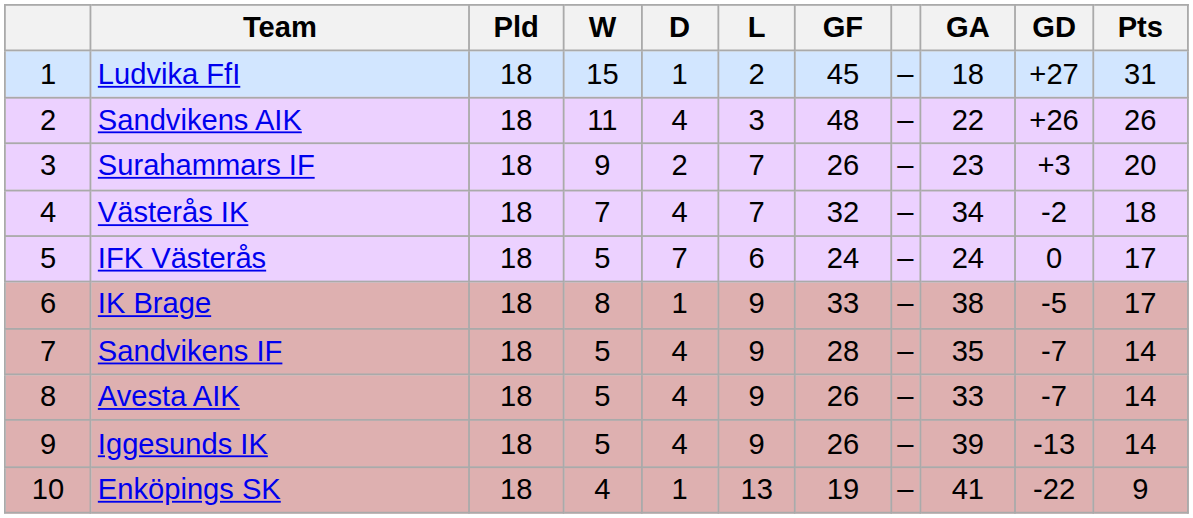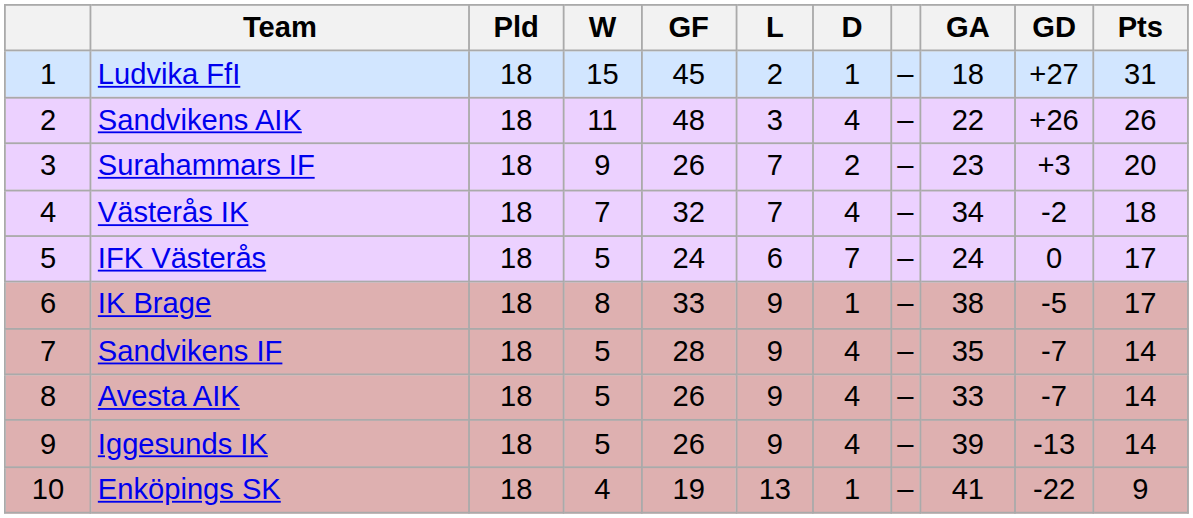 <table class="wikitable" style="text-align: center;">
 <tr>
 <th style="width: 40px;"></th>
 <th style="width: 200px;">Team</th>
 <th style="width: 45px;">Pld</th>
 <th style="width: 35px;">W</th>
+<th style="width: 45px;">GF</th>
+<th style="width: 35px;">L</th>
 <th style="width: 35px;">D</th>
-<th style="width: 35px;">L</th>
-<th style="width: 45px;">GF</th>
 <th></th>
 <th style="width: 45px;">GA</th>
 <th style="width: 35px;">GD</th>
 <th style="width: 45px;">Pts</th>
 </tr>
 <tr style="background: #d2e6ff">
 <td>1</td>
 <td style="text-align: left;"><a href='#'>Ludvika FfI</a></td>
 <td>18</td>
 <td>15</td>
+<td>45</td>
+<td>2</td>
 <td>1</td>
-<td>2</td>
-<td>45</td>
 <td>–</td>
 <td>18</td>
 <td>+27</td>
 <td>31</td>
 </tr>
 <tr style="background: #ecd1ff">
 <td>2</td>
 <td style="text-align: left;"><a href='#'>Sandvikens AIK</a></td>
 <td>18</td>
 <td>11</td>
+<td>48</td>
+<td>3</td>
 <td>4</td>
-<td>3</td>
-<td>48</td>
 <td>–</td>
 <td>22</td>
 <td>+26</td>
 <td>26</td>
 </tr>
 <tr style="background: #ecd1ff">
 <td>3</td>
 <td style="text-align: left;"><a href='#'>Surahammars IF</a></td>
 <td>18</td>
 <td>9</td>
+<td>26</td>
+<td>7</td>
 <td>2</td>
-<td>7</td>
-<td>26</td>
 <td>–</td>
 <td>23</td>
 <td>+3</td>
 <td>20</td>
 </tr>
 <tr style="background: #ecd1ff">
 <td>4</td>
 <td style="text-align: left;"><a href='#'>Västerås IK</a></td>
 <td>18</td>
 <td>7</td>
+<td>32</td>
+<td>7</td>
 <td>4</td>
-<td>7</td>
-<td>32</td>
 <td>–</td>
 <td>34</td>
 <td>-2</td>
 <td>18</td>
 </tr>
 <tr style="background: #ecd1ff">
 <td>5</td>
 <td style="text-align: left;"><a href='#'>IFK Västerås</a></td>
 <td>18</td>
 <td>5</td>
+<td>24</td>
+<td>6</td>
 <td>7</td>
-<td>6</td>
-<td>24</td>
 <td>–</td>
 <td>24</td>
 <td>0</td>
 <td>17</td>
 </tr>
 <tr style="background: #deb0b0">
 <td>6</td>
 <td style="text-align: left;"><a href='#'>IK Brage</a></td>
 <td>18</td>
 <td>8</td>
+<td>33</td>
+<td>9</td>
 <td>1</td>
-<td>9</td>
-<td>33</td>
 <td>–</td>
 <td>38</td>
 <td>-5</td>
 <td>17</td>
 </tr>
 <tr style="background: #deb0b0">
 <td>7</td>
 <td style="text-align: left;"><a href='#'>Sandvikens IF</a></td>
 <td>18</td>
 <td>5</td>
+<td>28</td>
+<td>9</td>
 <td>4</td>
-<td>9</td>
-<td>28</td>
 <td>–</td>
 <td>35</td>
 <td>-7</td>
 <td>14</td>
 </tr>
 <tr style="background: #deb0b0">
 <td>8</td>
 <td style="text-align: left;"><a href='#'>Avesta AIK</a></td>
 <td>18</td>
 <td>5</td>
+<td>26</td>
+<td>9</td>
 <td>4</td>
-<td>9</td>
-<td>26</td>
 <td>–</td>
 <td>33</td>
 <td>-7</td>
 <td>14</td>
 </tr>
 <tr style="background: #deb0b0">
 <td>9</td>
 <td style="text-align: left;"><a href='#'>Iggesunds IK</a></td>
 <td>18</td>
 <td>5</td>
+<td>26</td>
+<td>9</td>
 <td>4</td>
-<td>9</td>
-<td>26</td>
 <td>–</td>
 <td>39</td>
 <td>-13</td>
 <td>14</td>
 </tr>
 <tr style="background: #deb0b0">
 <td>10</td>
 <td style="text-align: left;"><a href='#'>Enköpings SK</a></td>
 <td>18</td>
 <td>4</td>
+<td>19</td>
+<td>13</td>
 <td>1</td>
-<td>13</td>
-<td>19</td>
 <td>–</td>
 <td>41</td>
 <td>-22</td>
 <td>9</td>
 </tr>
 </table>
